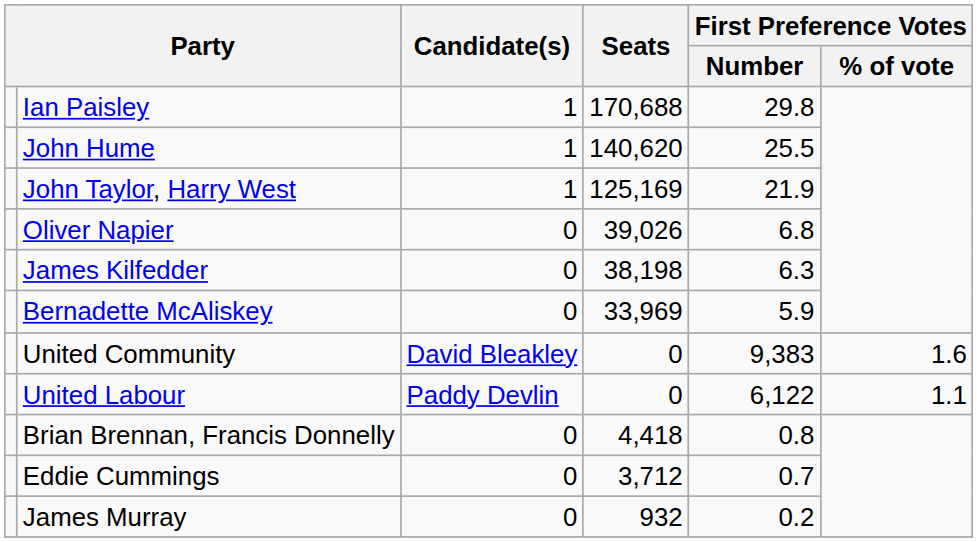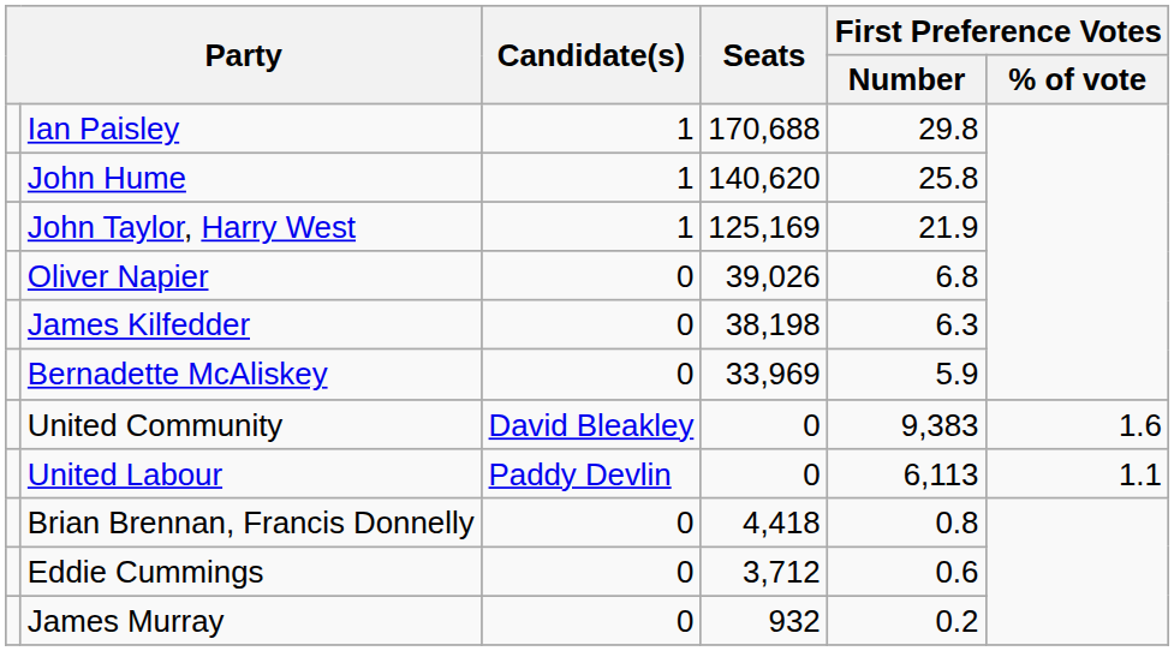 <table class="wikitable" style="font-size:95%;">
 <tr>
 <th rowspan="2" colspan="2">Party</th>
 <th rowspan="2">Candidate(s)</th>
 <th rowspan="2">Seats</th>
 <th colspan="3">First Preference Votes</th>
 </tr>
 <tr>
 <th>Number</th>
 <th>% of vote</th>
 </tr>
 <tr align="right">
 <td></td>
 <td align="left"><a href='#'>Ian Paisley</a></td>
 <td>1</td>
 <td>170,688</td>
 <td>29.8</td>
 </tr>
 <tr align="right">
 <td></td>
 <td align="left"><a href='#'>John Hume</a></td>
 <td>1</td>
 <td>140,620</td>
-<td>25.5</td>
+<td>25.8</td>
 </tr>
 <tr align="right">
 <td></td>
 <td align="left"><a href='#'>John Taylor</a>, <a href='#'>Harry West</a></td>
 <td>1</td>
 <td>125,169</td>
 <td>21.9</td>
 </tr>
 <tr align="right">
 <td></td>
 <td align="left"><a href='#'>Oliver Napier</a></td>
 <td>0</td>
 <td>39,026</td>
 <td>6.8</td>
 </tr>
 <tr align="right">
 <td></td>
 <td align="left"><a href='#'>James Kilfedder</a></td>
 <td>0</td>
 <td>38,198</td>
 <td>6.3</td>
 </tr>
 <tr align="right">
 <td></td>
 <td align="left"><a href='#'>Bernadette McAliskey</a></td>
 <td>0</td>
 <td>33,969</td>
 <td>5.9</td>
 </tr>
 <tr align="right">
 <td></td>
 <td align="left">United Community</td>
 <td align="left"><a href='#'>David Bleakley</a></td>
 <td>0</td>
 <td>9,383</td>
 <td>1.6</td>
 </tr>
 <tr align="right">
 <td></td>
 <td align="left"><a href='#'>United Labour</a></td>
 <td align="left"><a href='#'>Paddy Devlin</a></td>
 <td>0</td>
-<td>6,122</td>
+<td>6,113</td>
 <td>1.1</td>
 </tr>
 <tr align="right">
 <td></td>
 <td align="left">Brian Brennan, Francis Donnelly</td>
 <td>0</td>
 <td>4,418</td>
 <td>0.8</td>
 </tr>
 <tr align="right">
 <td></td>
 <td align="left">Eddie Cummings</td>
 <td>0</td>
 <td>3,712</td>
-<td>0.7</td>
+<td>0.6</td>
 </tr>
 <tr align="right">
 <td></td>
 <td align="left">James Murray</td>
 <td>0</td>
 <td>932</td>
 <td>0.2</td>
 </tr>
 </table>
